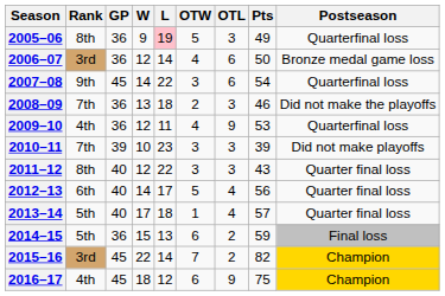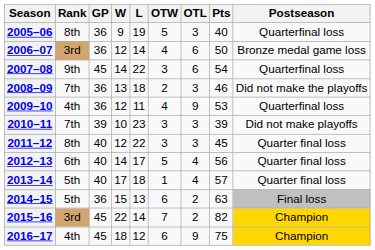 <table class="wikitable plainrow" style="text-align: center">
 <tr>
 <th>Season</th>
 <th>Rank</th>
 <th>GP</th>
 <th>W</th>
 <th>L</th>
 <th>OTW</th>
 <th>OTL</th>
 <th>Pts</th>
 <th>Postseason</th>
 </tr>
 <tr>
 <th style=text-align:center><a href='#'>2005–06</a></th>
 <td>8th</td>
 <td>36</td>
 <td>9</td>
-<td style="background: pink;">19</td>
+<td>19</td>
 <td>5</td>
 <td>3</td>
-<td>49</td>
+<td>40</td>
 <td>Quarterfinal loss</td>
 </tr>
 <tr>
 <th style=text-align:center><a href='#'>2006–07</a></th>
 <td bgcolor=#D2A56D>3rd</td>
 <td>36</td>
 <td>12</td>
 <td>14</td>
 <td>4</td>
 <td>6</td>
 <td>50</td>
 <td>Bronze medal game loss</td>
 </tr>
 <tr>
 <th style=text-align:center><a href='#'>2007–08</a></th>
 <td>9th</td>
 <td>45</td>
 <td>14</td>
 <td>22</td>
 <td>3</td>
 <td>6</td>
 <td>54</td>
 <td>Quarterfinal loss</td>
 </tr>
 <tr>
 <th style=text-align:center><a href='#'>2008–09</a></th>
 <td>7th</td>
 <td>36</td>
 <td>13</td>
 <td>18</td>
 <td>2</td>
 <td>3</td>
 <td>46</td>
 <td>Did not make the playoffs</td>
 </tr>
 <tr>
 <th style=text-align:center><a href='#'>2009–10</a></th>
 <td>4th</td>
 <td>36</td>
 <td>12</td>
 <td>11</td>
 <td>4</td>
 <td>9</td>
 <td>53</td>
 <td>Quarterfinal loss</td>
 </tr>
 <tr>
 <th style=text-align:center><a href='#'>2010–11</a></th>
 <td>7th</td>
 <td>39</td>
 <td>10</td>
 <td>23</td>
 <td>3</td>
 <td>3</td>
 <td>39</td>
 <td>Did not make playoffs</td>
 </tr>
 <tr>
 <th style=text-align:center><a href='#'>2011–12</a></th>
 <td>8th</td>
 <td>40</td>
 <td>12</td>
 <td>22</td>
 <td>3</td>
 <td>3</td>
-<td>43</td>
+<td>45</td>
 <td>Quarter final loss</td>
 </tr>
 <tr>
 <th style=text-align:center><a href='#'>2012–13</a></th>
 <td>6th</td>
 <td>40</td>
 <td>14</td>
 <td>17</td>
 <td>5</td>
 <td>4</td>
 <td>56</td>
 <td>Quarter final loss</td>
 </tr>
 <tr>
 <th style=text-align:center><a href='#'>2013–14</a></th>
 <td>5th</td>
 <td>40</td>
 <td>17</td>
 <td>18</td>
 <td>1</td>
 <td>4</td>
 <td>57</td>
 <td>Quarter final loss</td>
 </tr>
 <tr>
 <th style=text-align:center><a href='#'>2014–15</a></th>
 <td>5th</td>
 <td>36</td>
 <td>15</td>
 <td>13</td>
 <td>6</td>
 <td>2</td>
-<td>59</td>
+<td>63</td>
 <td bgcolor=silver>Final loss</td>
 </tr>
 <tr>
 <th style=text-align:center><a href='#'>2015–16</a></th>
 <td bgcolor=#D2A56D>3rd</td>
 <td>45</td>
 <td>22</td>
 <td>14</td>
 <td>7</td>
 <td>2</td>
 <td>82</td>
 <td bgcolor=gold>Champion</td>
 </tr>
 <tr>
 <th style=text-align:center><a href='#'>2016–17</a></th>
 <td>4th</td>
 <td>45</td>
 <td>18</td>
 <td>12</td>
 <td>6</td>
 <td>9</td>
 <td>75</td>
 <td bgcolor=gold>Champion</td>
 </tr>
 </table>
